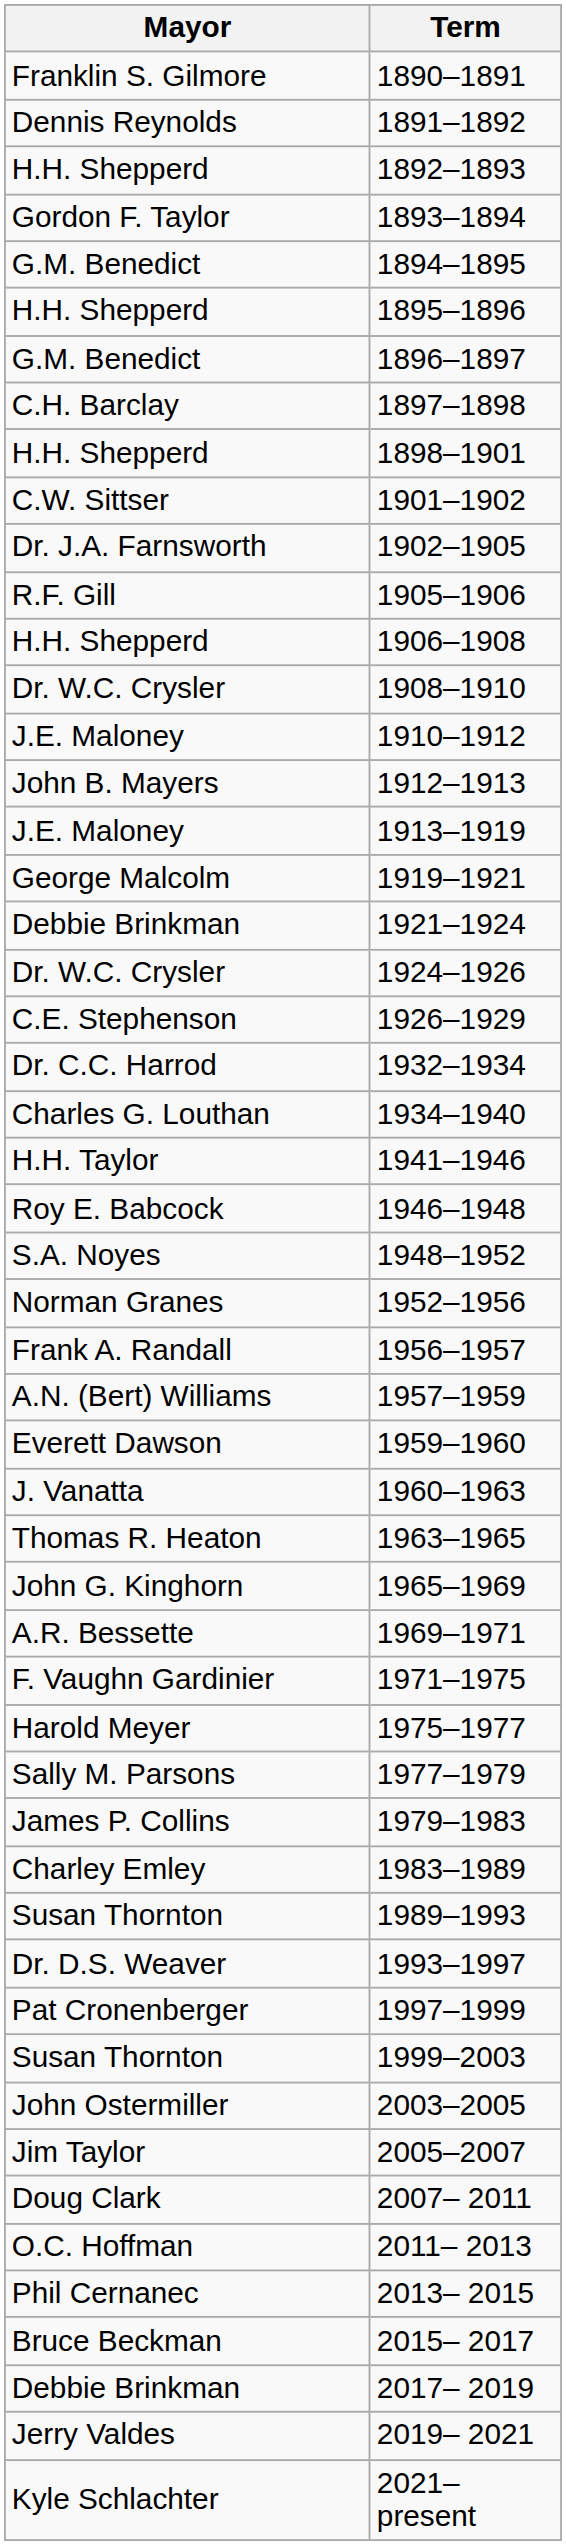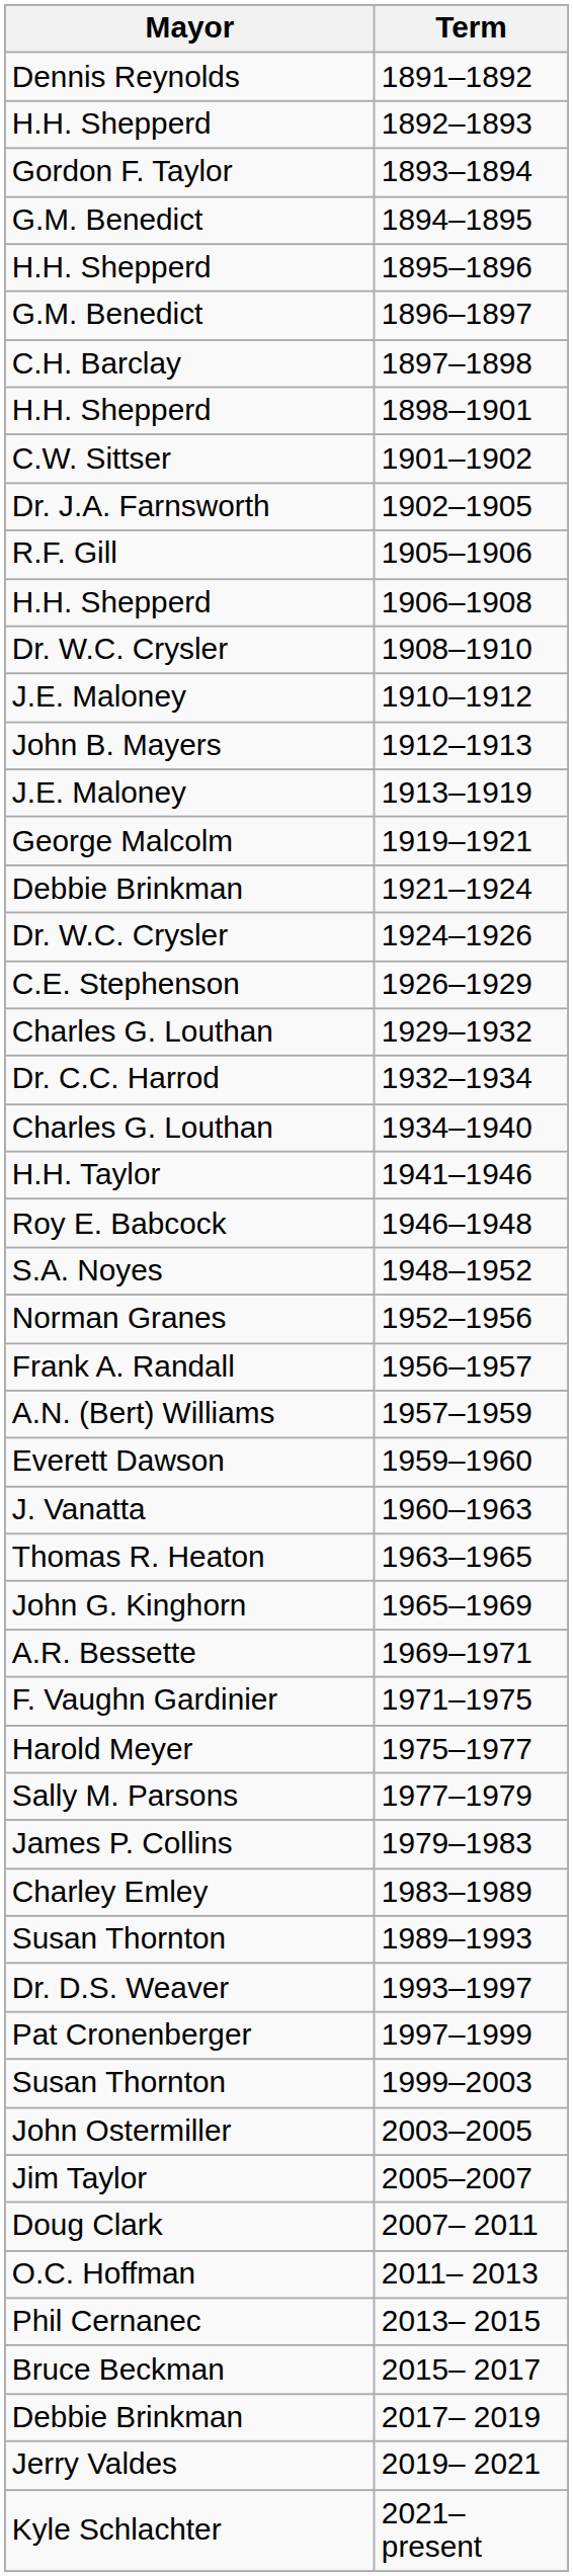 <table style="width: 300px;" class="wikitable mw-collapsible mw-collapsed" mw-collapsible>
 <tr>
 <th style="width: 150px;">Mayor</th>
 <th style="width: 75px;">Term</th>
-</tr>
-<tr>
-<td>Franklin S. Gilmore</td>
-<td>1890–1891</td>
 </tr>
 <tr>
 <td>Dennis Reynolds</td>
 <td>1891–1892</td>
 </tr>
 <tr>
 <td>H.H. Shepperd</td>
 <td>1892–1893</td>
 </tr>
 <tr>
 <td>Gordon F. Taylor</td>
 <td>1893–1894</td>
 </tr>
 <tr>
 <td>G.M. Benedict</td>
 <td>1894–1895</td>
 </tr>
 <tr>
 <td>H.H. Shepperd</td>
 <td>1895–1896</td>
 </tr>
 <tr>
 <td>G.M. Benedict</td>
 <td>1896–1897</td>
 </tr>
 <tr>
 <td>C.H. Barclay</td>
 <td>1897–1898</td>
 </tr>
 <tr>
 <td>H.H. Shepperd</td>
 <td>1898–1901</td>
 </tr>
 <tr>
 <td>C.W. Sittser</td>
 <td>1901–1902</td>
 </tr>
 <tr>
 <td>Dr. J.A. Farnsworth</td>
 <td>1902–1905</td>
 </tr>
 <tr>
 <td>R.F. Gill</td>
 <td>1905–1906</td>
 </tr>
 <tr>
 <td>H.H. Shepperd</td>
 <td>1906–1908</td>
 </tr>
 <tr>
 <td>Dr. W.C. Crysler</td>
 <td>1908–1910</td>
 </tr>
 <tr>
 <td>J.E. Maloney</td>
 <td>1910–1912</td>
 </tr>
 <tr>
 <td>John B. Mayers</td>
 <td>1912–1913</td>
 </tr>
 <tr>
 <td>J.E. Maloney</td>
 <td>1913–1919</td>
 </tr>
 <tr>
 <td George Malcolm (Colorado politician)>George Malcolm</td>
 <td>1919–1921</td>
 </tr>
 <tr>
 <td>Debbie Brinkman</td>
 <td>1921–1924</td>
 </tr>
 <tr>
 <td>Dr. W.C. Crysler</td>
 <td>1924–1926</td>
 </tr>
 <tr>
 <td>C.E. Stephenson</td>
 <td>1926–1929</td>
+</tr>
+<tr>
+<td>Charles G. Louthan</td>
+<td>1929–1932</td>
 </tr>
 <tr>
 <td>Dr. C.C. Harrod</td>
 <td>1932–1934</td>
 </tr>
 <tr>
 <td>Charles G. Louthan</td>
 <td>1934–1940</td>
 </tr>
 <tr>
 <td>H.H. Taylor</td>
 <td>1941–1946</td>
 </tr>
 <tr>
 <td>Roy E. Babcock</td>
 <td>1946–1948</td>
 </tr>
 <tr>
 <td>S.A. Noyes</td>
 <td>1948–1952</td>
 </tr>
 <tr>
 <td>Norman Granes</td>
 <td>1952–1956</td>
 </tr>
 <tr>
 <td>Frank A. Randall</td>
 <td>1956–1957</td>
 </tr>
 <tr>
 <td>A.N. (Bert) Williams</td>
 <td>1957–1959</td>
 </tr>
 <tr>
 <td>Everett Dawson</td>
 <td>1959–1960</td>
 </tr>
 <tr>
 <td>J. Vanatta</td>
 <td>1960–1963</td>
 </tr>
 <tr>
 <td>Thomas R. Heaton</td>
 <td>1963–1965</td>
 </tr>
 <tr>
 <td>John G. Kinghorn</td>
 <td>1965–1969</td>
 </tr>
 <tr>
 <td>A.R. Bessette</td>
 <td>1969–1971</td>
 </tr>
 <tr>
 <td>F. Vaughn Gardinier</td>
 <td>1971–1975</td>
 </tr>
 <tr>
 <td>Harold Meyer</td>
 <td>1975–1977</td>
 </tr>
 <tr>
 <td>Sally M. Parsons</td>
 <td>1977–1979</td>
 </tr>
 <tr>
 <td>James P. Collins</td>
 <td>1979–1983</td>
 </tr>
 <tr>
 <td>Charley Emley</td>
 <td>1983–1989</td>
 </tr>
 <tr>
 <td Susan Thornton (mayor)>Susan Thornton</td>
 <td>1989–1993</td>
 </tr>
 <tr>
 <td>Dr. D.S. Weaver</td>
 <td>1993–1997</td>
 </tr>
 <tr>
 <td>Pat Cronenberger</td>
 <td>1997–1999</td>
 </tr>
 <tr>
 <td Susan Thornton (mayor)>Susan Thornton</td>
 <td>1999–2003</td>
 </tr>
 <tr>
 <td>John Ostermiller</td>
 <td>2003–2005</td>
 </tr>
 <tr>
 <td Jim Taylor (Colorado politician)>Jim Taylor</td>
 <td>2005–2007</td>
 </tr>
 <tr>
 <td>Doug Clark</td>
 <td>2007– 2011</td>
 </tr>
 <tr>
 <td>O.C. Hoffman</td>
 <td>2011– 2013</td>
 </tr>
 <tr>
 <td>Phil Cernanec</td>
 <td>2013– 2015</td>
 </tr>
 <tr>
 <td>Bruce Beckman</td>
 <td>2015– 2017</td>
 </tr>
 <tr>
 <td>Debbie Brinkman</td>
 <td>2017– 2019</td>
 </tr>
 <tr>
 <td>Jerry Valdes</td>
 <td>2019– 2021</td>
 </tr>
 <tr>
 <td>Kyle Schlachter</td>
 <td>2021– present</td>
 </tr>
 </table>
